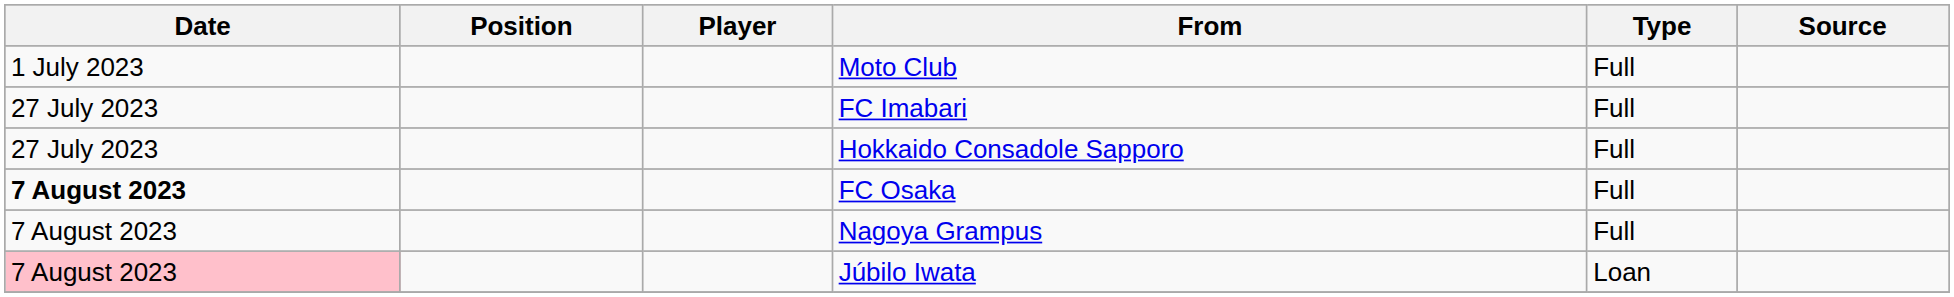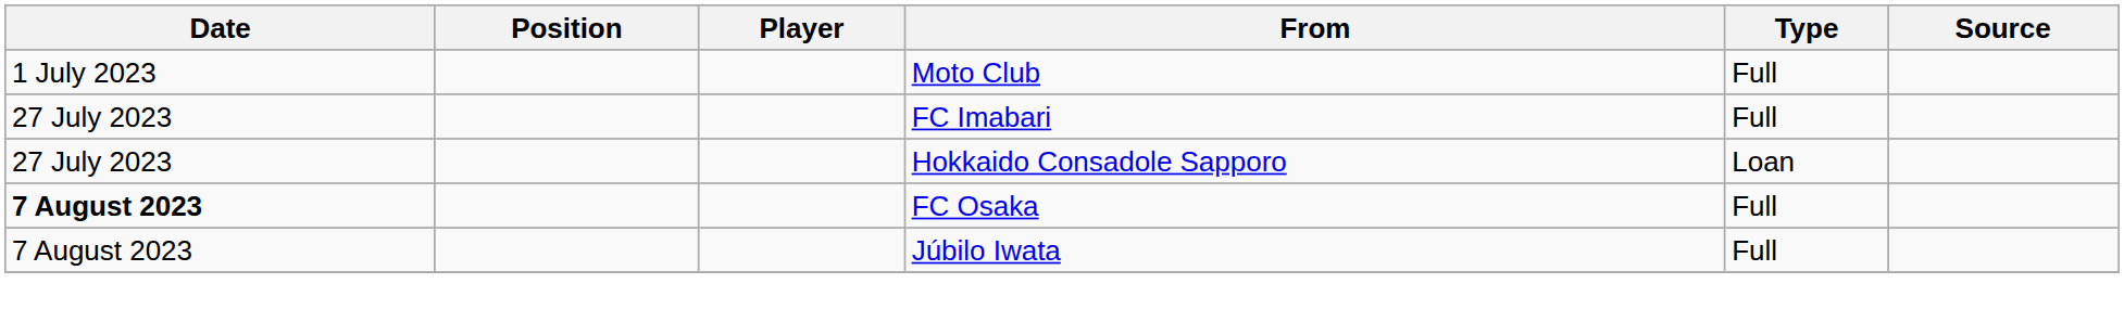 <table class="wikitable sortable" style="width:90%; text-align:center; font-size:95%; text-align:left;">
 <tr>
 <th>Date</th>
 <th>Position</th>
 <th>Player</th>
 <th>From</th>
 <th>Type</th>
 <th>Source</th>
 </tr>
 <tr>
 <td>1 July 2023</td>
 <td></td>
 <td></td>
 <td> <a href='#'>Moto Club</a></td>
 <td>Full</td>
 <td></td>
 </tr>
 <tr>
 <td>27 July 2023</td>
 <td></td>
 <td></td>
 <td> <a href='#'>FC Imabari</a></td>
 <td>Full</td>
 <td></td>
 </tr>
 <tr>
 <td>27 July 2023</td>
 <td></td>
 <td></td>
 <td> <a href='#'>Hokkaido Consadole Sapporo</a></td>
-<td>Full</td>
+<td>Loan</td>
 <td></td>
 </tr>
 <tr>
 <td><strong>7 August 2023</strong></td>
 <td></td>
 <td></td>
 <td> <a href='#'>FC Osaka</a></td>
 <td>Full</td>
 <td></td>
 </tr>
 <tr>
 <td>7 August 2023</td>
 <td></td>
 <td></td>
-<td> <a href='#'>Nagoya Grampus</a></td>
+<td> <a href='#'>Júbilo Iwata</a></td>
 <td>Full</td>
-<td></td>
-</tr>
-<tr>
-<td style="background: pink;">7 August 2023</td>
-<td></td>
-<td></td>
-<td> <a href='#'>Júbilo Iwata</a></td>
-<td>Loan</td>
 <td></td>
 </tr>
 <tr>
 </tr>
 </table>
